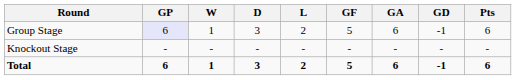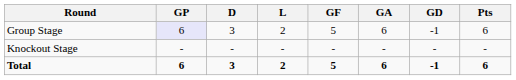 <table class="wikitable" style="text-align:center;">
 <tr>
 <th width=15%>Round</th>
 <th width=5%>GP</th>
-<th width=5%>W</th>
 <th width=5%>D</th>
 <th width=5%>L</th>
 <th width=5%>GF</th>
 <th width=5%>GA</th>
 <th width=5%>GD</th>
 <th width=5%>Pts</th>
 </tr>
 <tr>
 <td align="left">Group Stage</td>
 <td style="background: lavender;">6</td>
-<td>1</td>
 <td>3</td>
 <td>2</td>
 <td>5</td>
 <td>6</td>
 <td>-1</td>
 <td>6</td>
 </tr>
 <tr>
 <td align="left">Knockout Stage</td>
 <td>-</td>
 <td>-</td>
 <td>-</td>
 <td>-</td>
 <td>-</td>
 <td>-</td>
 <td>-</td>
-<td>-</td>
 </tr>
 <tr style="font-weight:bold">
 <td align="left">Total</td>
 <td>6</td>
-<td>1</td>
 <td>3</td>
 <td>2</td>
 <td>5</td>
 <td>6</td>
 <td>-1</td>
 <td>6</td>
 </tr>
 </table>
